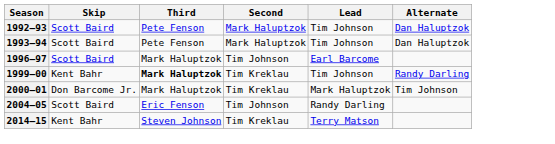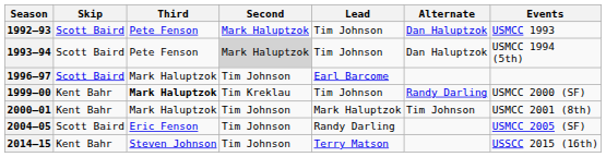 <table class="wikitable">
 <tr>
 <th scope="col">Season</th>
 <th scope="col">Skip</th>
 <th scope="col">Third</th>
 <th scope="col">Second</th>
 <th scope="col">Lead</th>
 <th scope="col">Alternate</th>
+<th scope="col">Events</th>
 </tr>
 <tr>
 <th scope="row">1992–93</th>
 <td><a href='#'>Scott Baird</a></td>
 <td><a href='#'>Pete Fenson</a></td>
 <td><a href='#'>Mark Haluptzok</a></td>
 <td>Tim Johnson</td>
 <td><a href='#'>Dan Haluptzok</a></td>
+<td><a href='#'>USMCC</a> 1993 <br> </td>
 </tr>
 <tr>
 <th scope="row">1993–94</th>
 <td>Scott Baird</td>
 <td>Pete Fenson</td>
-<td>Mark Haluptzok</td>
+<td style="background: lightgrey;">Mark Haluptzok</td>
 <td>Tim Johnson</td>
 <td>Dan Haluptzok</td>
+<td>USMCC 1994 <br> (5th)</td>
 </tr>
 <tr>
 <th scope="row">1996–97</th>
 <td><a href='#'>Scott Baird</a></td>
 <td>Mark Haluptzok</td>
 <td>Tim Johnson</td>
 <td><a href='#'>Earl Barcome</a></td>
+<td></td>
 <td></td>
 </tr>
 <tr>
 <th scope="row">1999–00</th>
 <td>Kent Bahr</td>
 <td><strong>Mark Haluptzok</strong></td>
 <td>Tim Kreklau</td>
 <td>Tim Johnson</td>
 <td><a href='#'>Randy Darling</a></td>
+<td>USMCC 2000 (SF)</td>
 </tr>
 <tr>
 <th scope="row">2000–01</th>
-<td>Don Barcome Jr.</td>
-<td>Mark Haluptzok</td>
-<td>Tim Kreklau</td>
+<td>Kent Bahr</td>
 <td>Mark Haluptzok</td>
 <td>Tim Johnson</td>
+<td>Mark Haluptzok</td>
+<td>Tim Johnson</td>
+<td>USMCC 2001 (8th)</td>
 </tr>
 <tr>
 <th scope="row">2004–05</th>
 <td>Scott Baird</td>
 <td><a href='#'>Eric Fenson</a></td>
 <td>Tim Johnson</td>
 <td>Randy Darling</td>
 <td></td>
+<td><a href='#'>USMCC 2005</a> (SF)</td>
 </tr>
 <tr>
 <th scope="row">2014–15</th>
 <td>Kent Bahr</td>
 <td><a href='#'>Steven Johnson</a></td>
-<td>Tim Kreklau</td>
+<td>Tim Johnson</td>
 <td><a href='#'>Terry Matson</a></td>
 <td></td>
+<td><a href='#'>USSCC</a> 2015 (16th)</td>
 </tr>
 </table>
